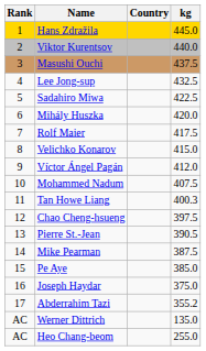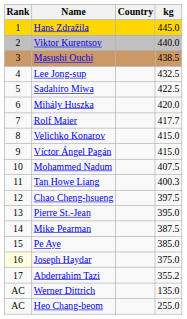 <table class="wikitable sortable" style="text-align:center">
 <tr>
 <th>Rank</th>
 <th>Name</th>
 <th>Country</th>
 <th>kg</th>
 </tr>
 <tr bgcolor=gold>
 <td>1</td>
 <td align="left"><a href='#'>Hans Zdražila</a></td>
 <td align="left"></td>
 <td>445.0</td>
 </tr>
 <tr bgcolor=silver>
 <td>2</td>
 <td align="left"><a href='#'>Viktor Kurentsov</a></td>
 <td align="left"></td>
 <td>440.0</td>
 </tr>
 <tr bgcolor=#CC9966>
 <td>3</td>
 <td align="left"><a href='#'>Masushi Ouchi</a></td>
 <td align="left"></td>
-<td>437.5</td>
+<td>438.5</td>
 </tr>
 <tr>
 <td>4</td>
 <td align="left"><a href='#'>Lee Jong-sup</a></td>
 <td align="left"></td>
 <td>432.5</td>
 </tr>
 <tr>
 <td>5</td>
 <td align="left"><a href='#'>Sadahiro Miwa</a></td>
 <td align="left"></td>
 <td>422.5</td>
 </tr>
 <tr>
 <td>6</td>
 <td align="left"><a href='#'>Mihály Huszka</a></td>
 <td align="left"></td>
 <td>420.0</td>
 </tr>
 <tr>
 <td>7</td>
 <td align="left"><a href='#'>Rolf Maier</a></td>
 <td align="left"></td>
-<td>417.5</td>
+<td>417.7</td>
 </tr>
 <tr>
 <td>8</td>
 <td align="left"><a href='#'>Velichko Konarov</a></td>
 <td align="left"></td>
 <td>415.0</td>
 </tr>
 <tr>
 <td>9</td>
 <td align="left"><a href='#'>Víctor Ángel Pagán</a></td>
 <td align="left"></td>
-<td>412.0</td>
+<td>415.0</td>
 </tr>
 <tr>
 <td>10</td>
 <td align="left"><a href='#'>Mohammed Nadum</a></td>
 <td align="left"></td>
 <td>407.5</td>
 </tr>
 <tr>
 <td>11</td>
 <td align="left"><a href='#'>Tan Howe Liang</a></td>
 <td align="left"></td>
 <td>400.3</td>
 </tr>
 <tr>
 <td>12</td>
 <td align="left"><a href='#'>Chao Cheng-hsueng</a></td>
 <td align="left"></td>
 <td>397.5</td>
 </tr>
 <tr>
 <td>13</td>
 <td align="left"><a href='#'>Pierre St.-Jean</a></td>
 <td align="left"></td>
-<td>390.5</td>
+<td>395.0</td>
 </tr>
 <tr>
 <td>14</td>
 <td align="left"><a href='#'>Mike Pearman</a></td>
 <td align="left"></td>
 <td>387.5</td>
 </tr>
 <tr>
 <td>15</td>
 <td align="left"><a href='#'>Pe Aye</a></td>
 <td align="left"></td>
 <td>385.0</td>
 </tr>
 <tr>
-<td>16</td>
+<td style="background: lightyellow;">16</td>
 <td align="left"><a href='#'>Joseph Haydar</a></td>
 <td align="left"></td>
 <td>375.0</td>
 </tr>
 <tr>
 <td>17</td>
 <td align="left"><a href='#'>Abderrahim Tazi</a></td>
 <td align="left"></td>
 <td>355.2</td>
 </tr>
 <tr>
 <td>AC</td>
 <td align="left"><a href='#'>Werner Dittrich</a></td>
 <td align="left"></td>
 <td>135.0</td>
 </tr>
 <tr>
 <td>AC</td>
 <td align="left"><a href='#'>Heo Chang-beom</a></td>
 <td align="left"></td>
 <td>255.0</td>
 </tr>
 </table>
